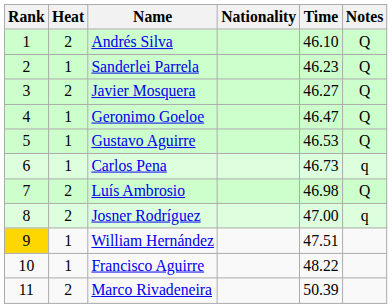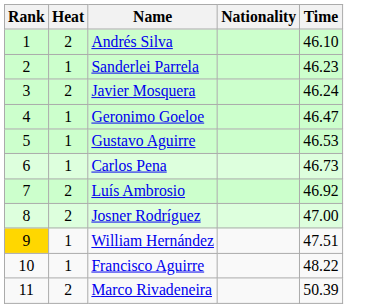 <table class="wikitable sortable" style="text-align:center">
 <tr>
 <th>Rank</th>
 <th>Heat</th>
 <th>Name</th>
 <th>Nationality</th>
 <th>Time</th>
-<th>Notes</th>
 </tr>
 <tr bgcolor=ccffcc>
 <td>1</td>
 <td>2</td>
 <td align=left><a href='#'>Andrés Silva</a></td>
 <td align=left></td>
 <td>46.10</td>
-<td>Q</td>
 </tr>
 <tr bgcolor=ccffcc>
 <td>2</td>
 <td>1</td>
 <td align=left><a href='#'>Sanderlei Parrela</a></td>
 <td align=left></td>
 <td>46.23</td>
-<td>Q</td>
 </tr>
 <tr bgcolor=ccffcc>
 <td>3</td>
 <td>2</td>
 <td align=left><a href='#'>Javier Mosquera</a></td>
 <td align=left></td>
-<td>46.27</td>
-<td>Q</td>
+<td>46.24</td>
 </tr>
 <tr bgcolor=ccffcc>
 <td>4</td>
 <td>1</td>
 <td align=left><a href='#'>Geronimo Goeloe</a></td>
 <td align=left></td>
 <td>46.47</td>
-<td>Q</td>
 </tr>
 <tr bgcolor=ccffcc>
 <td>5</td>
 <td>1</td>
 <td align=left><a href='#'>Gustavo Aguirre</a></td>
 <td align=left></td>
 <td>46.53</td>
-<td>Q</td>
 </tr>
 <tr bgcolor=ddffdd>
 <td>6</td>
 <td>1</td>
 <td align=left><a href='#'>Carlos Pena</a></td>
 <td align=left></td>
 <td>46.73</td>
-<td>q</td>
 </tr>
 <tr bgcolor=ccffcc>
 <td>7</td>
 <td>2</td>
 <td align=left><a href='#'>Luís Ambrosio</a></td>
 <td align=left></td>
-<td>46.98</td>
-<td>Q</td>
+<td>46.92</td>
 </tr>
 <tr bgcolor=ddffdd>
 <td>8</td>
 <td>2</td>
 <td align=left><a href='#'>Josner Rodríguez</a></td>
 <td align=left></td>
 <td>47.00</td>
-<td>q</td>
 </tr>
 <tr>
 <td style="background: gold;">9</td>
 <td>1</td>
 <td align=left><a href='#'>William Hernández</a></td>
 <td align=left></td>
 <td>47.51</td>
-<td></td>
 </tr>
 <tr>
 <td>10</td>
 <td>1</td>
 <td align=left><a href='#'>Francisco Aguirre</a></td>
 <td align=left></td>
 <td>48.22</td>
-<td></td>
 </tr>
 <tr>
 <td>11</td>
 <td>2</td>
 <td align=left><a href='#'>Marco Rivadeneira</a></td>
 <td align=left></td>
 <td>50.39</td>
-<td></td>
 </tr>
 </table>
